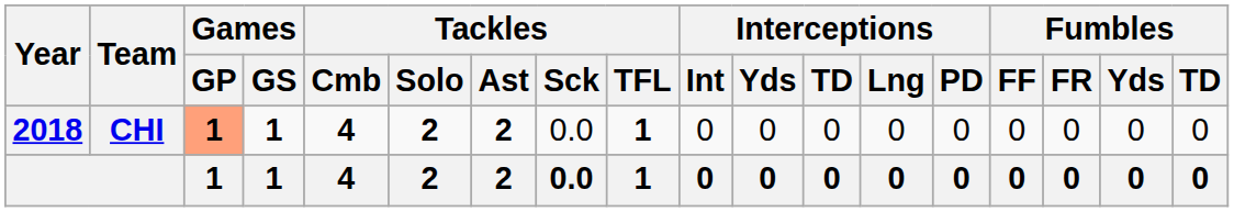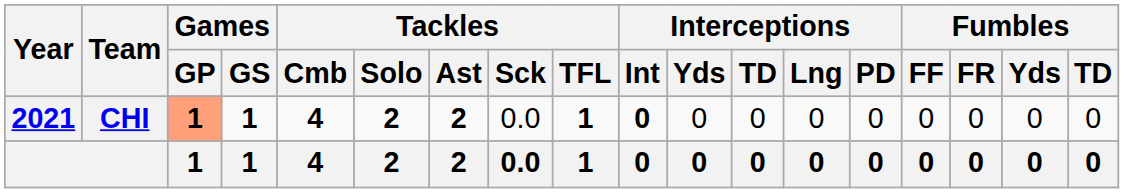 <table class="wikitable" style="text-align:center">
 <tr>
 <th rowspan="2">Year</th>
 <th rowspan="2">Team</th>
 <th colspan="2">Games</th>
 <th colspan="5">Tackles</th>
 <th colspan="5">Interceptions</th>
 <th colspan="4">Fumbles</th>
 </tr>
 <tr>
 <th>GP</th>
 <th>GS</th>
 <th>Cmb</th>
 <th>Solo</th>
 <th>Ast</th>
 <th>Sck</th>
 <th>TFL</th>
 <th>Int</th>
 <th>Yds</th>
 <th>TD</th>
 <th>Lng</th>
 <th>PD</th>
 <th>FF</th>
 <th>FR</th>
 <th>Yds</th>
 <th>TD</th>
 </tr>
 <tr>
-<th><a href='#'>2018</a></th>
+<th><a href='#'>2021</a></th>
 <th><a href='#'>CHI</a></th>
 <td style="background: lightsalmon;"><strong>1</strong></td>
 <td><strong>1</strong></td>
 <td><strong>4</strong></td>
 <td><strong>2</strong></td>
 <td><strong>2</strong></td>
 <td>0.0</td>
 <td><strong>1</strong></td>
-<td>0</td>
+<td><strong>0</strong></td>
 <td>0</td>
 <td>0</td>
 <td>0</td>
 <td>0</td>
 <td>0</td>
 <td>0</td>
 <td>0</td>
 <td>0</td>
 </tr>
 <tr>
 <th colspan="2"></th>
 <th>1</th>
 <th>1</th>
 <th>4</th>
 <th>2</th>
 <th>2</th>
 <th>0.0</th>
 <th>1</th>
 <th>0</th>
 <th>0</th>
 <th>0</th>
 <th>0</th>
 <th>0</th>
 <th>0</th>
 <th>0</th>
 <th>0</th>
 <th>0</th>
 </tr>
 </table>
